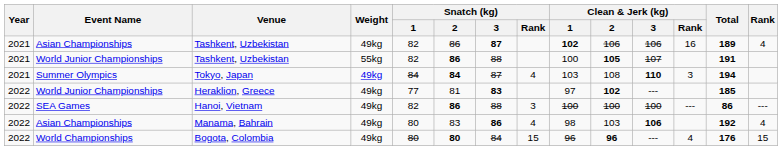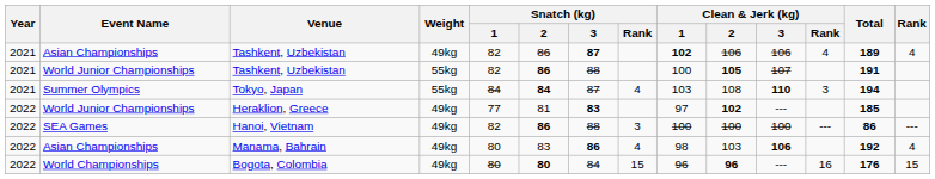 <table class="wikitable" style="text-align:center;">
 <tr>
 <th rowspan=2 width=40>Year</th>
 <th rowspan=2 width=250>Event Name</th>
 <th rowspan=2 width=250>Venue</th>
 <th rowspan=2 width=60>Weight</th>
 <th colspan=4>Snatch (kg)</th>
 <th colspan=4>Clean & Jerk (kg)</th>
 <th rowspan=2 width=60>Total</th>
 <th rowspan=2 width=40>Rank</th>
 </tr>
 <tr>
 <th width=60>1</th>
 <th width=60>2</th>
 <th width=60>3</th>
 <th width=45>Rank</th>
 <th width=60>1</th>
 <th width=60>2</th>
 <th width=60>3</th>
 <th width=45>Rank</th>
 </tr>
 <tr>
 <td>2021</td>
 <td align=left><a href='#'>Asian Championships</a></td>
 <td align=left> <a href='#'>Tashkent</a>, <a href='#'>Uzbekistan</a></td>
 <td>49kg</td>
 <td>82</td>
 <td><s>86</s></td>
 <td><strong>87</strong></td>
 <td></td>
 <td><strong>102</strong></td>
 <td><s>106</s></td>
 <td><s>106</s></td>
-<td>16</td>
+<td>4</td>
 <td><strong>189</strong></td>
 <td>4</td>
 </tr>
 <tr>
 <td>2021</td>
 <td align=left><a href='#'>World Junior Championships</a></td>
 <td align=left> <a href='#'>Tashkent</a>, <a href='#'>Uzbekistan</a></td>
 <td>55kg</td>
 <td>82</td>
 <td><strong>86</strong></td>
 <td><s>88</s></td>
 <td></td>
 <td>100</td>
 <td><strong>105</strong></td>
 <td><s>107</s></td>
 <td></td>
 <td><strong>191</strong></td>
 <td></td>
 </tr>
 <tr>
 <td>2021</td>
 <td align=left><a href='#'>Summer Olympics</a></td>
 <td align=left> <a href='#'>Tokyo</a>, <a href='#'>Japan</a></td>
-<td><a href='#'>49kg</a></td>
+<td>55kg</td>
 <td><s>84</s></td>
 <td><strong>84</strong></td>
 <td><s>87</s></td>
 <td>4</td>
 <td>103</td>
 <td>108</td>
 <td><strong>110</strong></td>
 <td>3</td>
 <td><strong>194</strong></td>
 <td></td>
 </tr>
 <tr>
 <td>2022</td>
 <td align=left><a href='#'>World Junior Championships</a></td>
 <td align=left> <a href='#'>Heraklion</a>, <a href='#'>Greece</a></td>
 <td>49kg</td>
 <td>77</td>
 <td>81</td>
 <td><strong>83</strong></td>
 <td></td>
 <td>97</td>
 <td><strong>102</strong></td>
 <td>---</td>
 <td></td>
 <td><strong>185</strong></td>
 <td></td>
 </tr>
 <tr>
 <td>2022</td>
 <td align=left><a href='#'>SEA Games</a></td>
 <td align=left> <a href='#'>Hanoi</a>, <a href='#'>Vietnam</a></td>
 <td>49kg</td>
 <td>82</td>
 <td><strong>86</strong></td>
 <td><s>88</s></td>
 <td>3</td>
 <td><s>100</s></td>
 <td><s>100</s></td>
 <td><s>100</s></td>
 <td>---</td>
 <td><strong>86</strong></td>
 <td>---</td>
 </tr>
 <tr>
 <td>2022</td>
 <td align=left><a href='#'>Asian Championships</a></td>
 <td align=left> <a href='#'>Manama</a>, <a href='#'>Bahrain</a></td>
 <td>49kg</td>
 <td>80</td>
 <td>83</td>
 <td><strong>86</strong></td>
 <td>4</td>
 <td>98</td>
 <td>103</td>
 <td><strong>106</strong></td>
 <td></td>
 <td><strong>192</strong></td>
 <td>4</td>
 </tr>
 <tr>
 <td>2022</td>
 <td align=left><a href='#'>World Championships</a></td>
 <td align=left> <a href='#'>Bogota</a>, <a href='#'>Colombia</a></td>
 <td>49kg</td>
 <td><s>80</s></td>
 <td><strong>80</strong></td>
 <td><s>84</s></td>
 <td>15</td>
 <td><s>96</s></td>
 <td><strong>96</strong></td>
 <td>---</td>
-<td>4</td>
+<td>16</td>
 <td><strong>176</strong></td>
 <td>15</td>
 </tr>
 </table>
